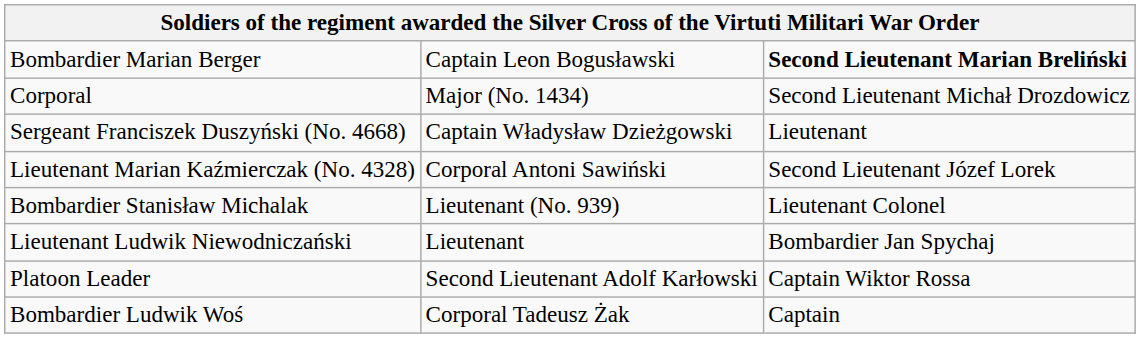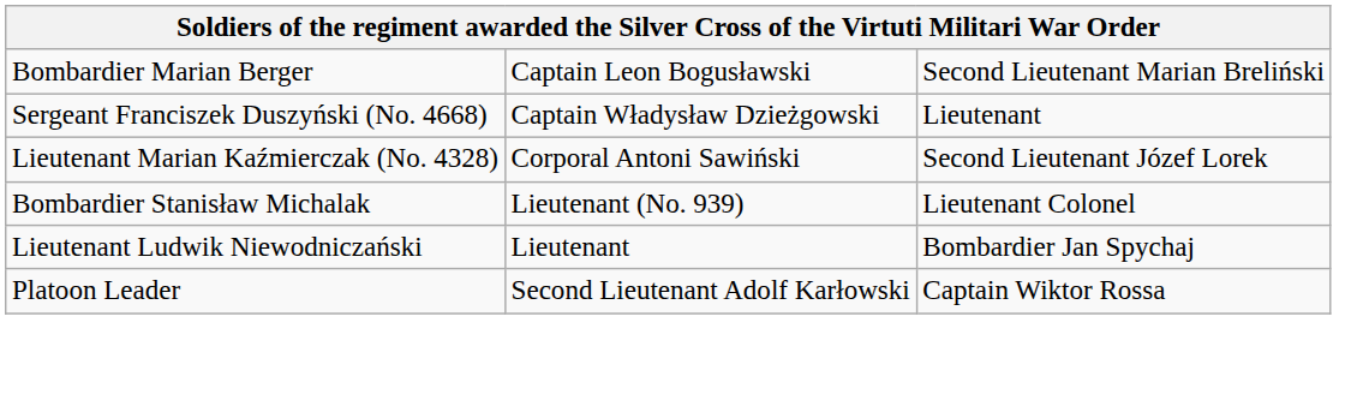 <table class="wikitable">
 <tr>
 <th colspan="3">Soldiers of the regiment awarded the Silver Cross of the Virtuti Militari War Order</th>
 </tr>
 <tr>
 <td>Bombardier Marian Berger</td>
 <td>Captain Leon Bogusławski</td>
-<td><strong>Second Lieutenant Marian Breliński</strong></td>
-</tr>
-<tr>
-<td>Corporal </td>
-<td>Major  (No. 1434)</td>
-<td>Second Lieutenant Michał Drozdowicz</td>
+<td>Second Lieutenant Marian Breliński</td>
 </tr>
 <tr>
 <td>Sergeant Franciszek Duszyński (No. 4668)</td>
 <td>Captain Władysław Dzieżgowski</td>
 <td>Lieutenant </td>
 </tr>
 <tr>
 <td>Lieutenant Marian Kaźmierczak (No. 4328)</td>
 <td>Corporal Antoni Sawiński</td>
 <td>Second Lieutenant Józef Lorek</td>
 </tr>
 <tr>
 <td>Bombardier Stanisław Michalak</td>
 <td>Lieutenant  (No. 939)</td>
 <td>Lieutenant Colonel </td>
 </tr>
 <tr>
 <td>Lieutenant Ludwik Niewodniczański</td>
 <td>Lieutenant </td>
 <td>Bombardier Jan Spychaj</td>
 </tr>
 <tr>
 <td>Platoon Leader </td>
 <td>Second Lieutenant Adolf Karłowski</td>
 <td>Captain Wiktor Rossa</td>
 </tr>
-<tr>
-<td>Bombardier Ludwik Woś</td>
-<td>Corporal Tadeusz Żak</td>
-<td>Captain </td>
-</tr>
 </table>
